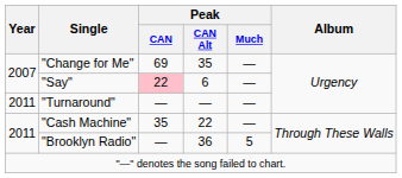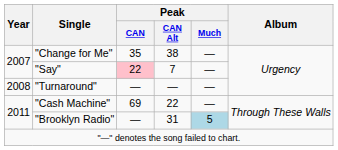 <table class="wikitable" style="text-align:center;">
 <tr>
 <th rowspan="2">Year</th>
 <th rowspan="2">Single</th>
 <th colspan="3">Peak</th>
 <th rowspan="2">Album</th>
 </tr>
 <tr style="font-size:smaller;">
 <th style="width:50px;"><a href='#'>CAN</a></th>
 <th style="width:50px;"><a href='#'>CAN<br>Alt</a></th>
 <th style="width:50px;"><a href='#'>Much</a></th>
 </tr>
 <tr>
 <td rowspan="2">2007</td>
 <td style="text-align:left;">"Change for Me"</td>
-<td>69</td>
 <td>35</td>
+<td>38</td>
 <td>—</td>
 <td rowspan="3"><em>Urgency</em></td>
 </tr>
 <tr>
 <td style="text-align:left;">"Say"</td>
 <td style="background: pink;">22</td>
-<td>6</td>
+<td>7</td>
 <td>—</td>
 </tr>
 <tr>
-<td>2011</td>
+<td>2008</td>
 <td style="text-align:left;">"Turnaround"</td>
 <td>—</td>
 <td>—</td>
 <td>—</td>
 </tr>
 <tr>
 <td rowspan="2">2011</td>
 <td style="text-align:left;">"Cash Machine"</td>
-<td>35</td>
+<td>69</td>
 <td>22</td>
 <td>—</td>
 <td rowspan="2"><em>Through These Walls</em></td>
 </tr>
 <tr>
 <td style="text-align:left;">"Brooklyn Radio"</td>
 <td>—</td>
-<td>36</td>
-<td>5</td>
+<td>31</td>
+<td style="background: lightblue;">5</td>
 </tr>
 <tr>
 <td style="text-align:center;" colspan="8"><small>"—" denotes the song failed to chart.</small></td>
 </tr>
 </table>
